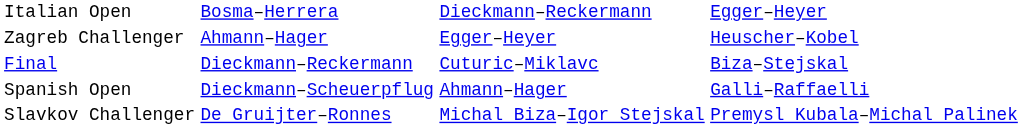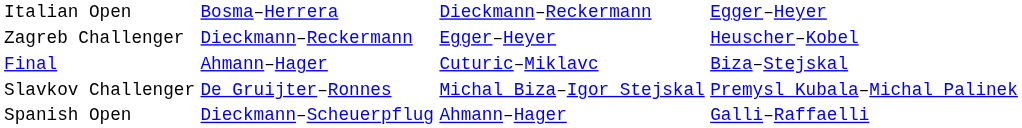 <table>
 <tr>
 <td>Italian Open</td>
 <td> <a href='#'>Bosma</a>–<a href='#'>Herrera</a></td>
 <td> <a href='#'>Dieckmann</a>–<a href='#'>Reckermann</a></td>
 <td> <a href='#'>Egger</a>–<a href='#'>Heyer</a></td>
 </tr>
 <tr>
 <td>Zagreb Challenger</td>
-<td> <a href='#'>Ahmann</a>–<a href='#'>Hager</a></td>
+<td> <a href='#'>Dieckmann</a>–<a href='#'>Reckermann</a></td>
 <td> <a href='#'>Egger</a>–<a href='#'>Heyer</a></td>
 <td> <a href='#'>Heuscher</a>–<a href='#'>Kobel</a></td>
 </tr>
 <tr>
 <td><a href='#'>Final</a></td>
-<td> <a href='#'>Dieckmann</a>–<a href='#'>Reckermann</a></td>
+<td> <a href='#'>Ahmann</a>–<a href='#'>Hager</a></td>
 <td> <a href='#'>Cuturic</a>–<a href='#'>Miklavc</a></td>
 <td> <a href='#'>Biza</a>–<a href='#'>Stejskal</a></td>
+</tr>
+<tr>
+<td>Slavkov Challenger</td>
+<td> <a href='#'>De Gruijter</a>–<a href='#'>Ronnes</a></td>
+<td> <a href='#'>Michal Biza</a>–<a href='#'>Igor Stejskal</a></td>
+<td> <a href='#'>Premysl Kubala</a>–<a href='#'>Michal Palinek</a></td>
 </tr>
 <tr>
 <td>Spanish Open</td>
 <td> <a href='#'>Dieckmann</a>–<a href='#'>Scheuerpflug</a></td>
 <td> <a href='#'>Ahmann</a>–<a href='#'>Hager</a></td>
 <td> <a href='#'>Galli</a>–<a href='#'>Raffaelli</a></td>
 </tr>
-<tr>
-<td>Slavkov Challenger</td>
-<td> <a href='#'>De Gruijter</a>–<a href='#'>Ronnes</a></td>
-<td> <a href='#'>Michal Biza</a>–<a href='#'>Igor Stejskal</a></td>
-<td> <a href='#'>Premysl Kubala</a>–<a href='#'>Michal Palinek</a></td>
-</tr>
 </table>
